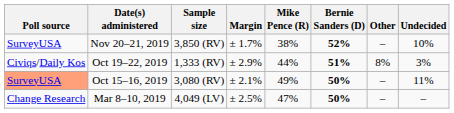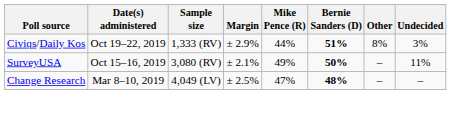 <table class="wikitable sortable" style="font-size:90%;text-align:center;">
 <tr valign=bottom style="font-size:90%;">
 <th>Poll source</th>
 <th>Date(s)<br>administered</th>
 <th>Sample<br>size</th>
 <th>Margin<br></th>
 <th>Mike<br>Pence (R)</th>
 <th>Bernie<br>Sanders (D)</th>
 <th>Other</th>
 <th>Undecided</th>
 </tr>
 <tr>
-<td style="text-align:left;"><a href='#'>SurveyUSA</a></td>
-<td>Nov 20–21, 2019</td>
-<td>3,850 (RV)</td>
-<td>± 1.7%</td>
-<td>38%</td>
-<td><strong>52%</strong></td>
-<td>–</td>
-<td>10%</td>
-</tr>
-<tr>
 <td style="text-align:left;"><a href='#'>Civiqs</a>/<a href='#'>Daily Kos</a></td>
 <td>Oct 19–22, 2019</td>
 <td>1,333 (RV)</td>
 <td>± 2.9%</td>
 <td>44%</td>
 <td><strong>51%</strong></td>
 <td>8%</td>
 <td>3%</td>
 </tr>
 <tr>
-<td style="background: lightsalmon; text-align:left;"><a href='#'>SurveyUSA</a></td>
+<td style="text-align:left;"><a href='#'>SurveyUSA</a></td>
 <td>Oct 15–16, 2019</td>
 <td>3,080 (RV)</td>
 <td>± 2.1%</td>
 <td>49%</td>
 <td><strong>50%</strong></td>
 <td>–</td>
 <td>11%</td>
 </tr>
 <tr>
 <td style="text-align:left;"><a href='#'>Change Research</a></td>
 <td>Mar 8–10, 2019</td>
 <td>4,049 (LV)</td>
 <td>± 2.5%</td>
 <td>47%</td>
-<td><strong>50%</strong></td>
+<td><strong>48%</strong></td>
 <td>–</td>
 <td>–</td>
 </tr>
 </table>
